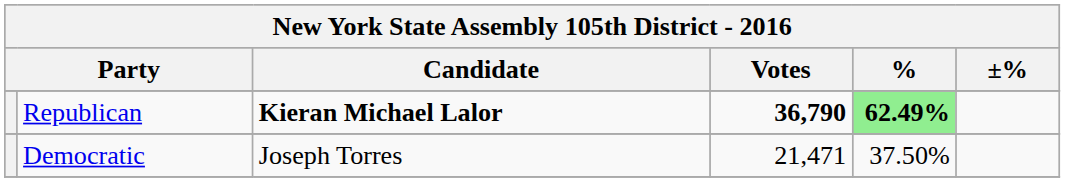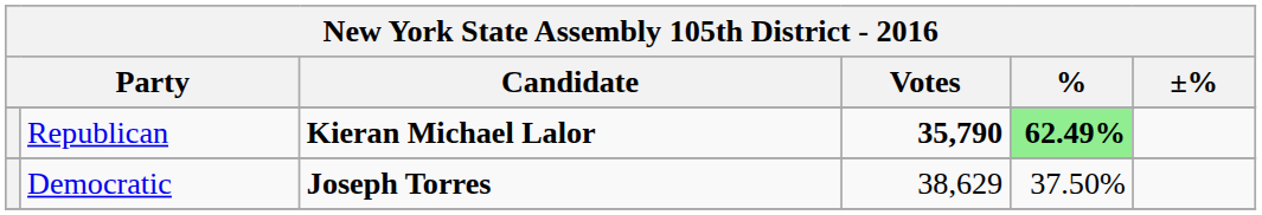 <table class="wikitable" style="font-size: 95%;">
 <tr>
 <th colspan="6">New York State Assembly 105th District - 2016</th>
 </tr>
 <tr>
 <th colspan="2" style="width: 130px">Party</th>
 <th style="width: 17em">Candidate</th>
 <th style="width: 5em">Votes</th>
 <th style="width: 3.5em">%</th>
 <th style="width: 3.5em">±%</th>
 </tr>
 <tr>
 </tr>
 <tr class="vcard">
 <th></th>
 <td class="org" style="width: 130px"><a href='#'>Republican</a></td>
 <td class="fn"><strong>Kieran Michael Lalor</strong></td>
-<td style="text-align: right; margin-right: 0.5em"><strong>36,790</strong></td>
+<td style="text-align: right; margin-right: 0.5em"><strong>35,790</strong></td>
 <td style="background: lightgreen; text-align: right; margin-right: 0.5em"><strong>62.49%</strong></td>
 <td style="text-align: right; margin-right: 0.5em"></td>
 </tr>
 <tr>
 </tr>
 <tr class="vcard">
 <th></th>
 <td class="org" style="width: 130px"><a href='#'>Democratic</a></td>
-<td class="fn">Joseph Torres</td>
-<td style="text-align: right; margin-right: 0.5em">21,471</td>
+<td class="fn"><strong>Joseph Torres</strong></td>
+<td style="text-align: right; margin-right: 0.5em">38,629</td>
 <td style="text-align: right; margin-right: 0.5em">37.50%</td>
 <td style="text-align: right; margin-right: 0.5em"></td>
 </tr>
 <tr>
 </tr>
 </table>
